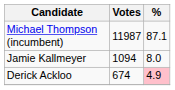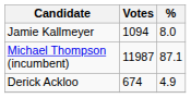 <table class="wikitable">
 <tr>
 <th bgcolor="#DDDDFF" width="150px">Candidate</th>
 <th bgcolor="#DDDDFF">Votes</th>
 <th bgcolor="#DDDDFF">%</th>
 </tr>
 <tr>
+<td>Jamie Kallmeyer</td>
+<td>1094</td>
+<td>8.0</td>
+</tr>
+<tr>
 <td><a href='#'>Michael Thompson</a> (incumbent)</td>
 <td>11987</td>
 <td>87.1</td>
 </tr>
 <tr>
-<td>Jamie Kallmeyer</td>
-<td>1094</td>
-<td>8.0</td>
-</tr>
-<tr>
 <td>Derick Ackloo</td>
 <td>674</td>
-<td style="background: pink;">4.9</td>
+<td>4.9</td>
 </tr>
 <tr>
 </tr>
 </table>
